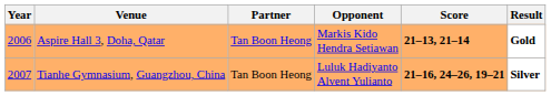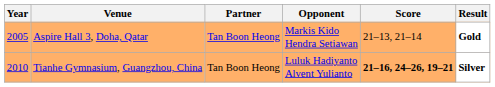 <table class="sortable wikitable" style="font-size: 90%;">
 <tr>
 <th>Year</th>
 <th>Venue</th>
 <th>Partner</th>
 <th>Opponent</th>
 <th>Score</th>
 <th>Result</th>
 </tr>
 <tr style="background:#FFB069">
-<td align="center"><a href='#'>2006</a></td>
+<td align="center"><a href='#'>2005</a></td>
 <td align="left"><a href='#'>Aspire Hall 3</a>, <a href='#'>Doha, Qatar</a></td>
 <td align="left"> <a href='#'>Tan Boon Heong</a></td>
 <td align="left"> <a href='#'>Markis Kido</a> <br>  <a href='#'>Hendra Setiawan</a></td>
-<td align="left"><strong>21–13, 21–14</strong></td>
+<td align="left">21–13, 21–14</td>
 <td style="text-align:left; background:white"> <strong>Gold</strong></td>
 </tr>
 <tr style="background:#FFB069">
-<td align="center"><a href='#'>2007</a></td>
+<td align="center"><a href='#'>2010</a></td>
 <td align="left"><a href='#'>Tianhe Gymnasium</a>, <a href='#'>Guangzhou, China</a></td>
 <td align="left"> Tan Boon Heong</td>
 <td align="left"> <a href='#'>Luluk Hadiyanto</a> <br>  <a href='#'>Alvent Yulianto</a></td>
 <td align="left"><strong>21–16, 24–26, 19–21</strong></td>
 <td style="text-align:left; background:white"> <strong>Silver</strong></td>
 </tr>
 </table>
